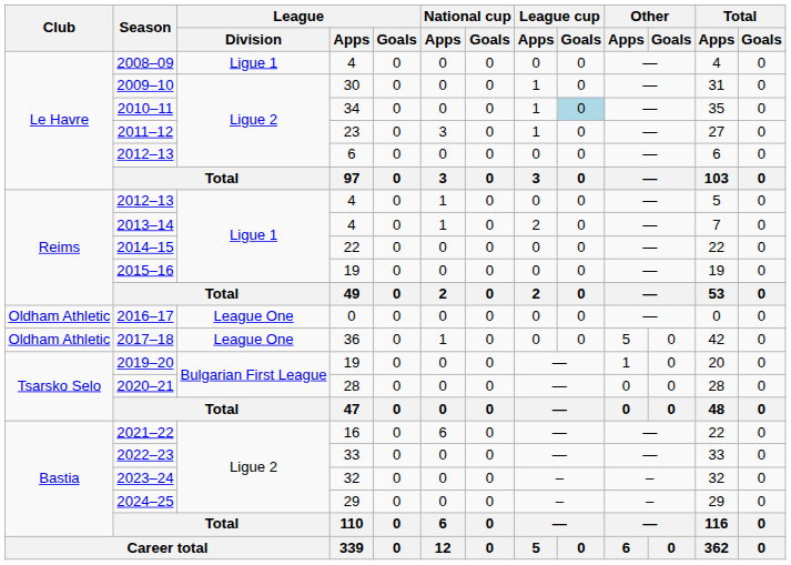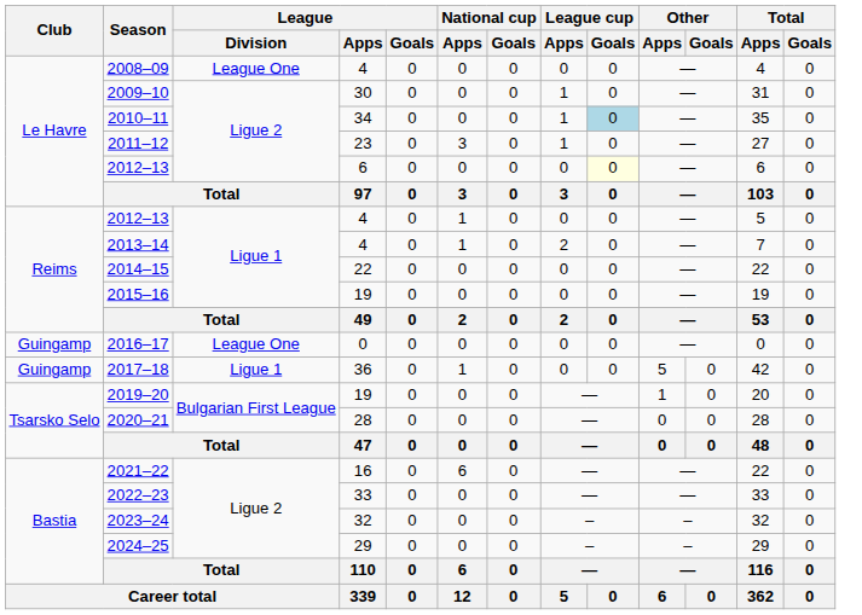 <table class="wikitable" style="text-align:center">
 <tr>
 <th rowspan="2">Club</th>
 <th rowspan="2">Season</th>
 <th colspan="3">League</th>
 <th colspan="2">National cup</th>
 <th colspan="2">League cup</th>
 <th colspan="2">Other</th>
 <th colspan="2">Total</th>
 </tr>
 <tr>
 <th>Division</th>
 <th>Apps</th>
 <th>Goals</th>
 <th>Apps</th>
 <th>Goals</th>
 <th>Apps</th>
 <th>Goals</th>
 <th>Apps</th>
 <th>Goals</th>
 <th>Apps</th>
 <th>Goals</th>
 </tr>
 <tr>
 <td rowspan="6"><a href='#'>Le Havre</a></td>
 <td><a href='#'>2008–09</a></td>
-<td><a href='#'>Ligue 1</a></td>
+<td><a href='#'>League One</a></td>
 <td>4</td>
 <td>0</td>
 <td>0</td>
 <td>0</td>
 <td>0</td>
 <td>0</td>
 <td colspan="2">—</td>
 <td>4</td>
 <td>0</td>
 </tr>
 <tr>
 <td><a href='#'>2009–10</a></td>
 <td rowspan="4"><a href='#'>Ligue 2</a></td>
 <td>30</td>
 <td>0</td>
 <td>0</td>
 <td>0</td>
 <td>1</td>
 <td>0</td>
 <td colspan="2">—</td>
 <td>31</td>
 <td>0</td>
 </tr>
 <tr>
 <td><a href='#'>2010–11</a></td>
 <td>34</td>
 <td>0</td>
 <td>0</td>
 <td>0</td>
 <td>1</td>
 <td style="background: lightblue;">0</td>
 <td colspan="2">—</td>
 <td>35</td>
 <td>0</td>
 </tr>
 <tr>
 <td><a href='#'>2011–12</a></td>
 <td>23</td>
 <td>0</td>
 <td>3</td>
 <td>0</td>
 <td>1</td>
 <td>0</td>
 <td colspan="2">—</td>
 <td>27</td>
 <td>0</td>
 </tr>
 <tr>
 <td><a href='#'>2012–13</a></td>
 <td>6</td>
 <td>0</td>
 <td>0</td>
 <td>0</td>
 <td>0</td>
-<td>0</td>
+<td style="background: lightyellow;">0</td>
 <td colspan="2">—</td>
 <td>6</td>
 <td>0</td>
 </tr>
 <tr>
 <th colspan="2">Total</th>
 <th>97</th>
 <th>0</th>
 <th>3</th>
 <th>0</th>
 <th>3</th>
 <th>0</th>
 <th colspan="2">—</th>
 <th>103</th>
 <th>0</th>
 </tr>
 <tr>
 <td rowspan="5"><a href='#'>Reims</a></td>
 <td><a href='#'>2012–13</a></td>
 <td rowspan="4"><a href='#'>Ligue 1</a></td>
 <td>4</td>
 <td>0</td>
 <td>1</td>
 <td>0</td>
 <td>0</td>
 <td>0</td>
 <td colspan="2">—</td>
 <td>5</td>
 <td>0</td>
 </tr>
 <tr>
 <td><a href='#'>2013–14</a></td>
 <td>4</td>
 <td>0</td>
 <td>1</td>
 <td>0</td>
 <td>2</td>
 <td>0</td>
 <td colspan="2">—</td>
 <td>7</td>
 <td>0</td>
 </tr>
 <tr>
 <td><a href='#'>2014–15</a></td>
 <td>22</td>
 <td>0</td>
 <td>0</td>
 <td>0</td>
 <td>0</td>
 <td>0</td>
 <td colspan="2">—</td>
 <td>22</td>
 <td>0</td>
 </tr>
 <tr>
 <td><a href='#'>2015–16</a></td>
 <td>19</td>
 <td>0</td>
 <td>0</td>
 <td>0</td>
 <td>0</td>
 <td>0</td>
 <td colspan="2">—</td>
 <td>19</td>
 <td>0</td>
 </tr>
 <tr>
 <th colspan="2">Total</th>
 <th>49</th>
 <th>0</th>
 <th>2</th>
 <th>0</th>
 <th>2</th>
 <th>0</th>
 <th colspan="2">—</th>
 <th>53</th>
 <th>0</th>
 </tr>
 <tr>
-<td><a href='#'>Oldham Athletic</a></td>
+<td><a href='#'>Guingamp</a></td>
 <td><a href='#'>2016–17</a></td>
 <td><a href='#'>League One</a></td>
 <td>0</td>
 <td>0</td>
 <td>0</td>
 <td>0</td>
 <td>0</td>
 <td>0</td>
 <td colspan="2">—</td>
 <td>0</td>
 <td>0</td>
 </tr>
 <tr>
-<td><a href='#'>Oldham Athletic</a></td>
+<td><a href='#'>Guingamp</a></td>
 <td><a href='#'>2017–18</a></td>
-<td><a href='#'>League One</a></td>
+<td><a href='#'>Ligue 1</a></td>
 <td>36</td>
 <td>0</td>
 <td>1</td>
 <td>0</td>
 <td>0</td>
 <td>0</td>
 <td>5</td>
 <td>0</td>
 <td>42</td>
 <td>0</td>
 </tr>
 <tr>
 <td rowspan="3"><a href='#'>Tsarsko Selo</a></td>
 <td><a href='#'>2019–20</a></td>
 <td rowspan="2"><a href='#'>Bulgarian First League</a></td>
 <td>19</td>
 <td>0</td>
 <td>0</td>
 <td>0</td>
 <td colspan="2">—</td>
 <td>1</td>
 <td>0</td>
 <td>20</td>
 <td>0</td>
 </tr>
 <tr>
 <td><a href='#'>2020–21</a></td>
 <td>28</td>
 <td>0</td>
 <td>0</td>
 <td>0</td>
 <td colspan="2">—</td>
 <td>0</td>
 <td>0</td>
 <td>28</td>
 <td>0</td>
 </tr>
 <tr>
 <th colspan="2">Total</th>
 <th>47</th>
 <th>0</th>
 <th>0</th>
 <th>0</th>
 <th colspan="2">—</th>
 <th>0</th>
 <th>0</th>
 <th>48</th>
 <th>0</th>
 </tr>
 <tr>
 <td rowspan="5"><a href='#'>Bastia</a></td>
 <td><a href='#'>2021–22</a></td>
 <td rowspan="4">Ligue 2</td>
 <td>16</td>
 <td>0</td>
 <td>6</td>
 <td>0</td>
 <td colspan="2">—</td>
 <td colspan="2">—</td>
 <td>22</td>
 <td>0</td>
 </tr>
 <tr>
 <td><a href='#'>2022–23</a></td>
 <td>33</td>
 <td>0</td>
 <td>0</td>
 <td>0</td>
 <td colspan="2">—</td>
 <td colspan="2">—</td>
 <td>33</td>
 <td>0</td>
 </tr>
 <tr>
 <td><a href='#'>2023–24</a></td>
 <td>32</td>
 <td>0</td>
 <td>0</td>
 <td>0</td>
 <td colspan="2">–</td>
 <td colspan="2">–</td>
 <td>32</td>
 <td>0</td>
 </tr>
 <tr>
 <td><a href='#'>2024–25</a></td>
 <td>29</td>
 <td>0</td>
 <td>0</td>
 <td>0</td>
 <td colspan="2">–</td>
 <td colspan="2">–</td>
 <td>29</td>
 <td>0</td>
 </tr>
 <tr>
 <th colspan="2">Total</th>
 <th>110</th>
 <th>0</th>
 <th>6</th>
 <th>0</th>
 <th colspan="2">—</th>
 <th colspan="2">—</th>
 <th>116</th>
 <th>0</th>
 </tr>
 <tr>
 <th colspan="3">Career total</th>
 <th>339</th>
 <th>0</th>
 <th>12</th>
 <th>0</th>
 <th>5</th>
 <th>0</th>
 <th>6</th>
 <th>0</th>
 <th>362</th>
 <th>0</th>
 </tr>
 </table>
